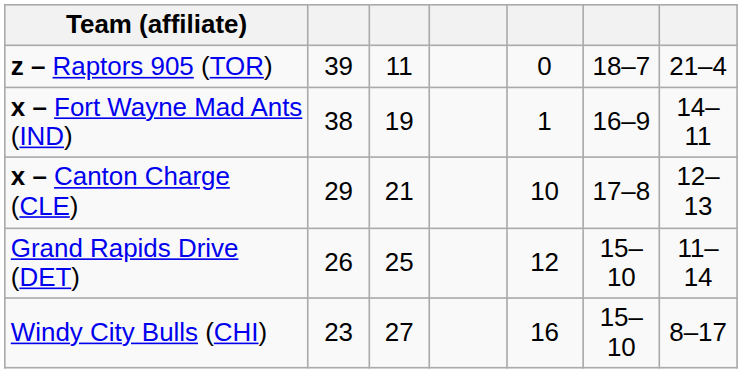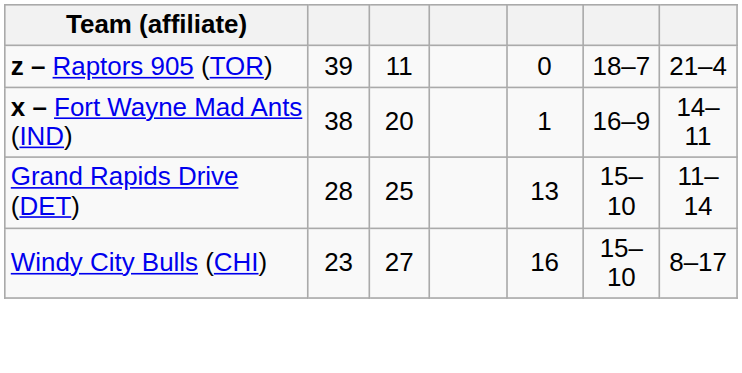 <table class="wikitable" style="text-align:center">
 <tr>
 <th style="width:180px">Team (affiliate)</th>
 <th style="width:30px"></th>
 <th style="width:30px"></th>
 <th style="width:40px"></th>
 <th style="width:40px"></th>
 <th style="width:40px"></th>
 <th style="width:40px"></th>
 </tr>
 <tr>
 <td align=left><strong>z –</strong> <a href='#'>Raptors 905</a> (<a href='#'>TOR</a>)</td>
 <td>39</td>
 <td>11</td>
 <td></td>
 <td>0</td>
 <td>18–7</td>
 <td>21–4</td>
 </tr>
 <tr>
 <td align=left><strong>x –</strong> <a href='#'>Fort Wayne Mad Ants</a> (<a href='#'>IND</a>)</td>
 <td>38</td>
-<td>19</td>
+<td>20</td>
 <td></td>
 <td>1</td>
 <td>16–9</td>
 <td>14–11</td>
 </tr>
 <tr>
-<td align=left><strong>x –</strong> <a href='#'>Canton Charge</a> (<a href='#'>CLE</a>)</td>
-<td>29</td>
-<td>21</td>
-<td></td>
-<td>10</td>
-<td>17–8</td>
-<td>12–13</td>
-</tr>
-<tr>
 <td align=left><a href='#'>Grand Rapids Drive</a> (<a href='#'>DET</a>)</td>
-<td>26</td>
+<td>28</td>
 <td>25</td>
 <td></td>
-<td>12</td>
+<td>13</td>
 <td>15–10</td>
 <td>11–14</td>
 </tr>
 <tr>
 <td align=left><a href='#'>Windy City Bulls</a> (<a href='#'>CHI</a>)</td>
 <td>23</td>
 <td>27</td>
 <td></td>
 <td>16</td>
 <td>15–10</td>
 <td>8–17</td>
 </tr>
 </table>
